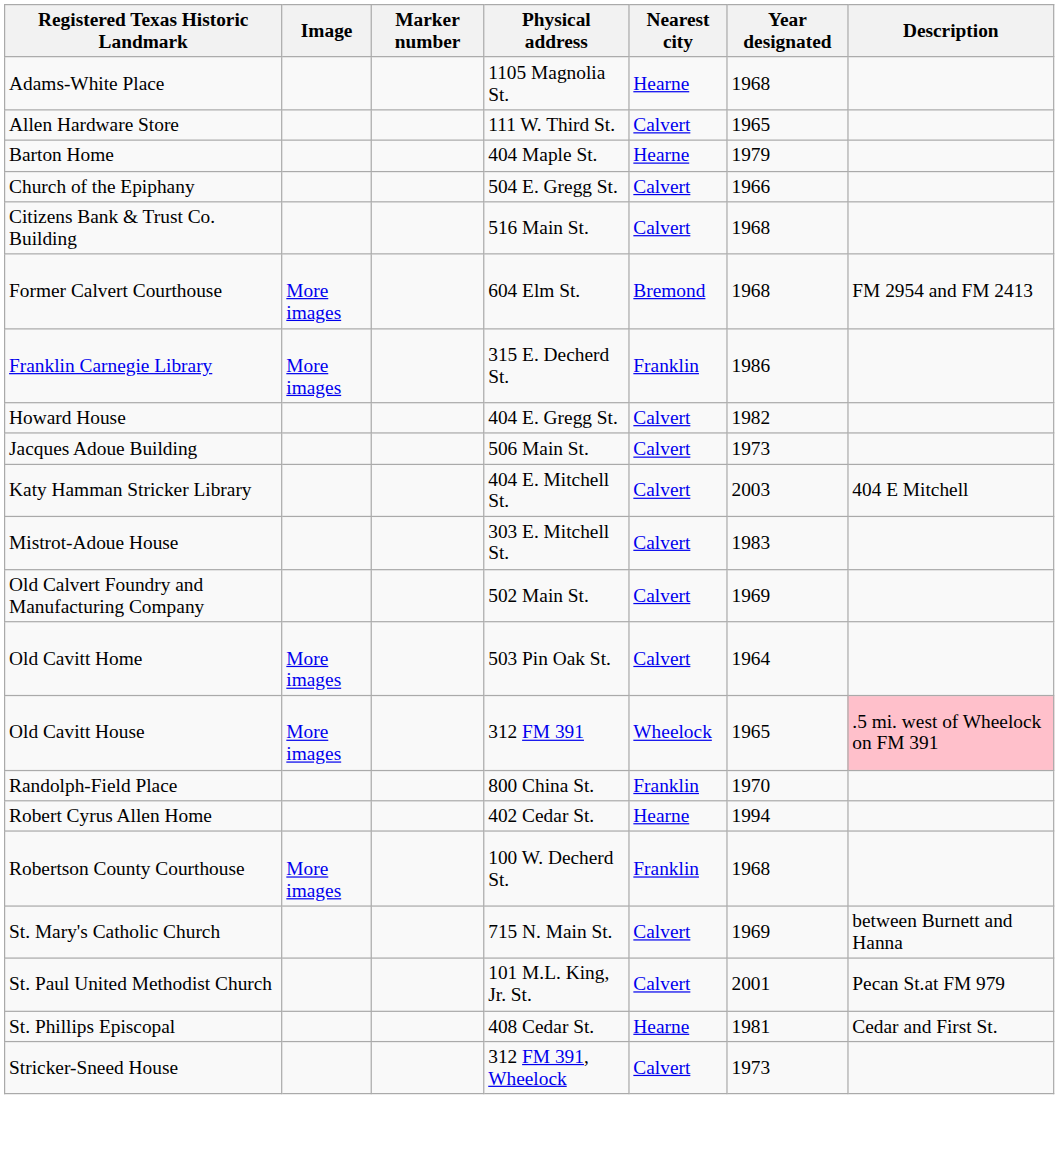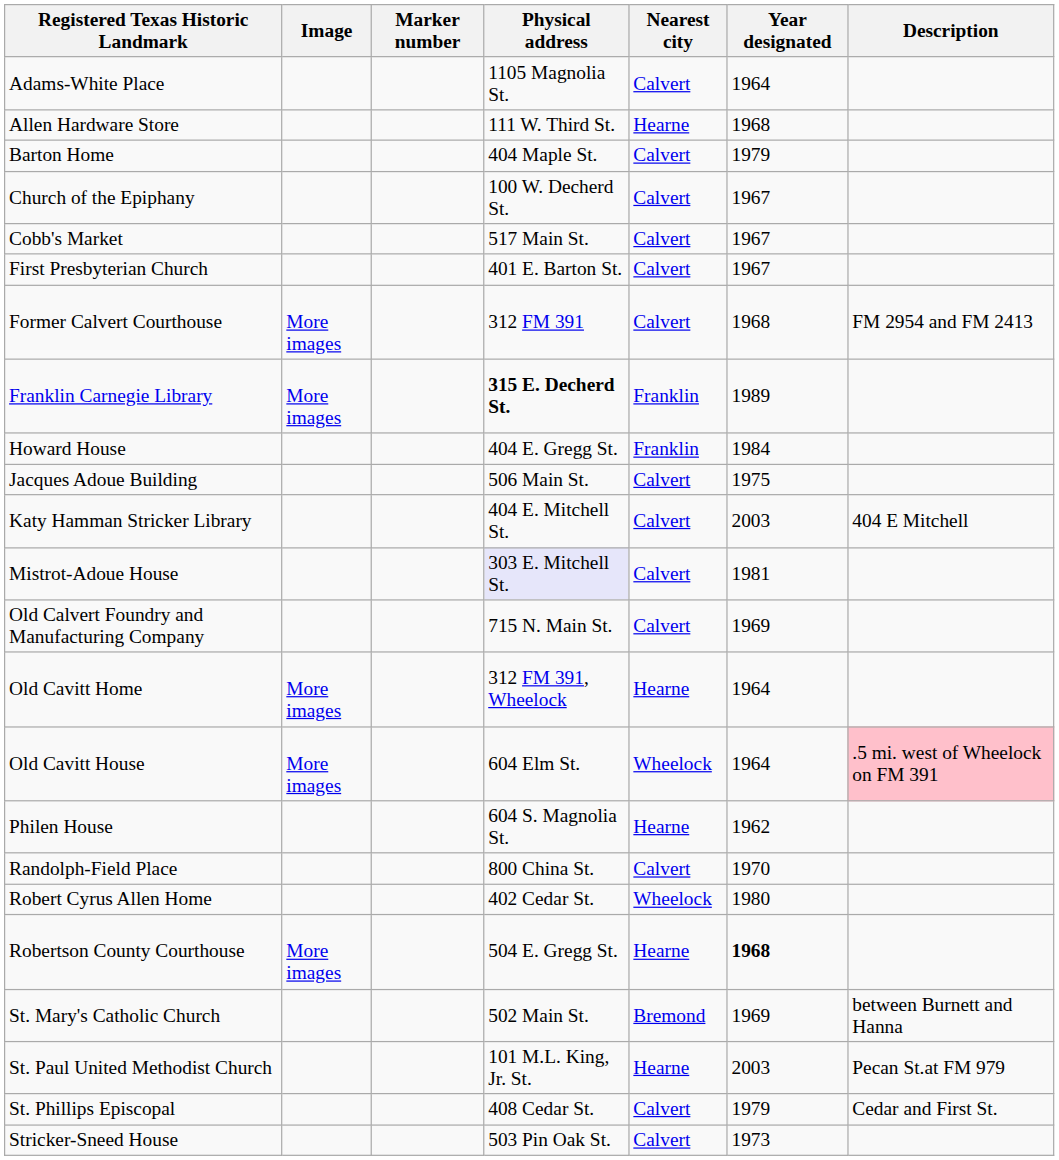 <table class="wikitable sortable">
 <tr>
 <th>Registered Texas Historic Landmark</th>
 <th>Image</th>
 <th>Marker number</th>
 <th>Physical address</th>
 <th>Nearest city</th>
 <th>Year designated</th>
 <th>Description</th>
 </tr>
 <tr>
 <td>Adams-White Place</td>
 <td></td>
 <td></td>
 <td>1105 Magnolia St.<br></td>
-<td><a href='#'>Hearne</a></td>
-<td>1968</td>
+<td><a href='#'>Calvert</a></td>
+<td>1964</td>
 <td></td>
 </tr>
 <tr>
 <td>Allen Hardware Store</td>
 <td></td>
 <td></td>
 <td>111 W. Third St.<br></td>
-<td><a href='#'>Calvert</a></td>
-<td>1965</td>
+<td><a href='#'>Hearne</a></td>
+<td>1968</td>
 <td></td>
 </tr>
 <tr>
 <td>Barton Home</td>
 <td></td>
 <td></td>
 <td>404 Maple St.<br></td>
-<td><a href='#'>Hearne</a></td>
+<td><a href='#'>Calvert</a></td>
 <td>1979</td>
 <td></td>
 </tr>
 <tr>
 <td>Church of the Epiphany</td>
 <td></td>
 <td></td>
-<td>504 E. Gregg St.<br></td>
+<td>100 W. Decherd St.<br></td>
 <td><a href='#'>Calvert</a></td>
-<td>1966</td>
+<td>1967</td>
 <td></td>
 </tr>
 <tr>
-<td>Citizens Bank & Trust Co. Building</td>
+<td>Cobb's Market</td>
 <td></td>
 <td></td>
-<td>516 Main St.<br></td>
+<td>517 Main St.<br></td>
 <td><a href='#'>Calvert</a></td>
-<td>1968</td>
+<td>1967</td>
+<td></td>
+</tr>
+<tr>
+<td>First Presbyterian Church</td>
+<td></td>
+<td></td>
+<td>401 E. Barton St.<br></td>
+<td><a href='#'>Calvert</a></td>
+<td>1967</td>
 <td></td>
 </tr>
 <tr>
 <td>Former Calvert Courthouse</td>
 <td><br> <a href='#'>More images</a></td>
 <td></td>
-<td>604 Elm St.<br></td>
-<td><a href='#'>Bremond</a></td>
+<td>312 <a href='#'>FM 391</a><br></td>
+<td><a href='#'>Calvert</a></td>
 <td>1968</td>
 <td>FM 2954 and FM 2413</td>
 </tr>
 <tr>
 <td><a href='#'>Franklin Carnegie Library</a></td>
 <td><br> <a href='#'>More images</a></td>
 <td></td>
-<td>315 E. Decherd St.<br></td>
+<td><strong>315 E. Decherd St.<br></strong></td>
 <td><a href='#'>Franklin</a></td>
-<td>1986</td>
+<td>1989</td>
 <td></td>
 </tr>
 <tr>
 <td>Howard House</td>
 <td></td>
 <td></td>
 <td>404 E. Gregg St.<br></td>
-<td><a href='#'>Calvert</a></td>
-<td>1982</td>
+<td><a href='#'>Franklin</a></td>
+<td>1984</td>
 <td></td>
 </tr>
 <tr>
 <td>Jacques Adoue Building</td>
 <td></td>
 <td></td>
 <td>506 Main St.<br></td>
 <td><a href='#'>Calvert</a></td>
-<td>1973</td>
+<td>1975</td>
 <td></td>
 </tr>
 <tr>
 <td>Katy Hamman Stricker Library</td>
 <td></td>
 <td></td>
 <td>404 E. Mitchell St.<br></td>
 <td><a href='#'>Calvert</a></td>
 <td>2003</td>
 <td>404 E Mitchell</td>
 </tr>
 <tr>
 <td>Mistrot-Adoue House</td>
 <td></td>
 <td></td>
-<td>303 E. Mitchell St.<br></td>
+<td style="background: lavender;">303 E. Mitchell St.<br></td>
 <td><a href='#'>Calvert</a></td>
-<td>1983</td>
+<td>1981</td>
 <td></td>
 </tr>
 <tr>
 <td>Old Calvert Foundry and Manufacturing Company</td>
 <td></td>
 <td></td>
-<td>502 Main St.<br></td>
+<td>715 N. Main St.<br></td>
 <td><a href='#'>Calvert</a></td>
 <td>1969</td>
 <td></td>
 </tr>
 <tr>
 <td>Old Cavitt Home</td>
 <td><br> <a href='#'>More images</a></td>
 <td></td>
-<td>503 Pin Oak St.<br></td>
-<td><a href='#'>Calvert</a></td>
+<td>312 <a href='#'>FM 391</a>, <a href='#'>Wheelock</a><br></td>
+<td><a href='#'>Hearne</a></td>
 <td>1964</td>
 <td></td>
 </tr>
 <tr>
 <td>Old Cavitt House</td>
 <td><br> <a href='#'>More images</a></td>
 <td></td>
-<td>312 <a href='#'>FM 391</a><br></td>
+<td>604 Elm St.<br></td>
 <td><a href='#'>Wheelock</a></td>
-<td>1965</td>
+<td>1964</td>
 <td style="background: pink;">.5 mi. west of Wheelock on FM 391</td>
+</tr>
+<tr>
+<td>Philen House</td>
+<td></td>
+<td></td>
+<td>604 S. Magnolia St.<br></td>
+<td><a href='#'>Hearne</a></td>
+<td>1962</td>
+<td></td>
 </tr>
 <tr>
 <td>Randolph-Field Place</td>
 <td></td>
 <td></td>
 <td>800 China St.<br></td>
-<td><a href='#'>Franklin</a></td>
+<td><a href='#'>Calvert</a></td>
 <td>1970</td>
 <td></td>
 </tr>
 <tr>
 <td>Robert Cyrus Allen Home</td>
 <td></td>
 <td></td>
 <td>402 Cedar St.<br></td>
-<td><a href='#'>Hearne</a></td>
-<td>1994</td>
+<td><a href='#'>Wheelock</a></td>
+<td>1980</td>
 <td></td>
 </tr>
 <tr>
 <td>Robertson County Courthouse</td>
 <td><br> <a href='#'>More images</a></td>
 <td></td>
-<td>100 W. Decherd St.<br></td>
-<td><a href='#'>Franklin</a></td>
-<td>1968</td>
+<td>504 E. Gregg St.<br></td>
+<td><a href='#'>Hearne</a></td>
+<td><strong>1968</strong></td>
 <td></td>
 </tr>
 <tr>
 <td>St. Mary's Catholic Church</td>
 <td></td>
 <td></td>
-<td>715 N. Main St.<br></td>
-<td><a href='#'>Calvert</a></td>
+<td>502 Main St.<br></td>
+<td><a href='#'>Bremond</a></td>
 <td>1969</td>
 <td>between Burnett and Hanna</td>
 </tr>
 <tr>
 <td>St. Paul United Methodist Church</td>
 <td></td>
 <td></td>
 <td>101 M.L. King, Jr. St.<br></td>
-<td><a href='#'>Calvert</a></td>
-<td>2001</td>
+<td><a href='#'>Hearne</a></td>
+<td>2003</td>
 <td>Pecan St.at FM 979</td>
 </tr>
 <tr>
 <td>St. Phillips Episcopal</td>
 <td></td>
 <td></td>
 <td>408 Cedar St.<br></td>
-<td><a href='#'>Hearne</a></td>
-<td>1981</td>
+<td><a href='#'>Calvert</a></td>
+<td>1979</td>
 <td>Cedar and First St.</td>
 </tr>
 <tr>
 <td>Stricker-Sneed House</td>
 <td></td>
 <td></td>
-<td>312 <a href='#'>FM 391</a>, <a href='#'>Wheelock</a><br></td>
+<td>503 Pin Oak St.<br></td>
 <td><a href='#'>Calvert</a></td>
 <td>1973</td>
 <td></td>
 </tr>
 </table>
